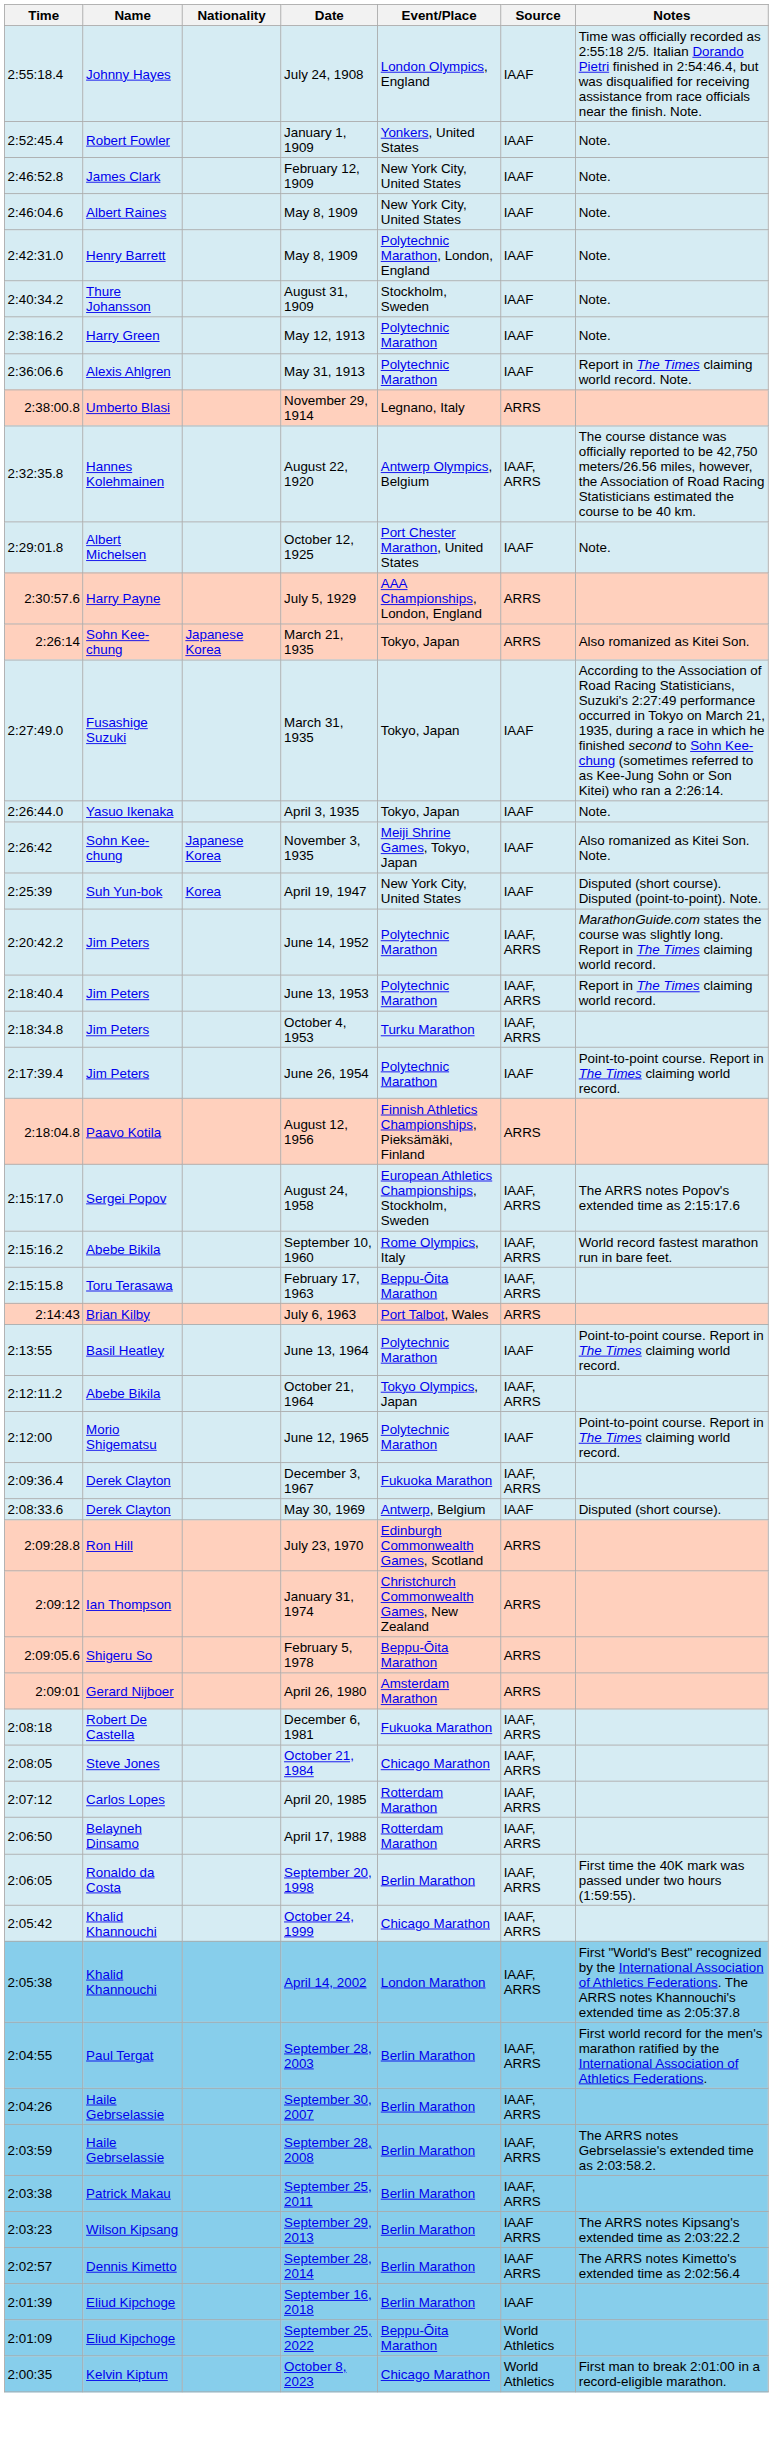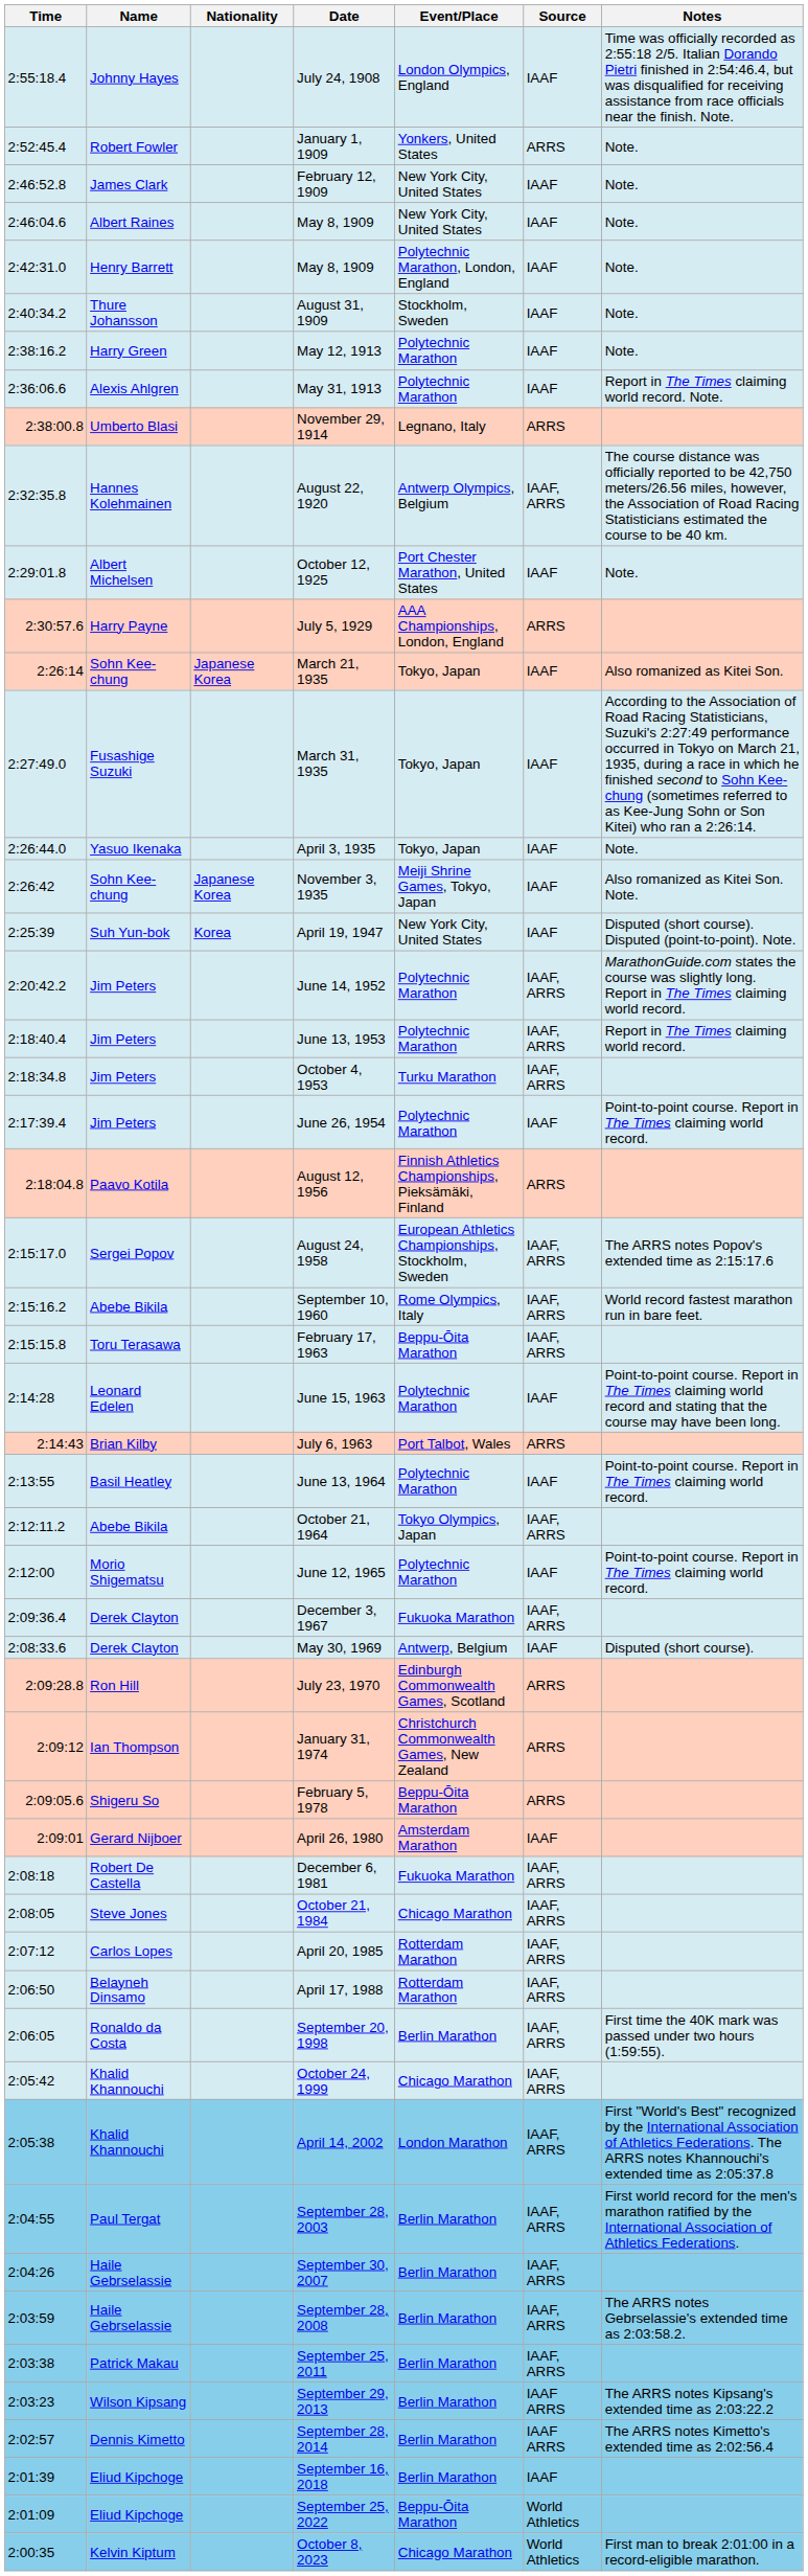 <table class="wikitable" style=" font-size: 95%;">
 <tr style="background:#dfdfdf;">
 <th style="width:120px">Time</th>
 <th style="width:140px">Name</th>
 <th style="width:160px">Nationality</th>
 <th style="width:160px">Date</th>
 <th style="width:180px">Event/Place</th>
 <th style="width:120px">Source</th>
 <th style="width:360px">Notes</th>
 </tr>
 <tr style="background:#d6ecf3;">
 <td>2:55:18.4</td>
 <td><a href='#'>Johnny Hayes</a></td>
 <td></td>
 <td>July 24, 1908</td>
 <td><a href='#'>London Olympics</a>, England</td>
 <td>IAAF</td>
 <td>Time was officially recorded as 2:55:18 2/5. Italian <a href='#'>Dorando Pietri</a> finished in 2:54:46.4, but was disqualified for receiving assistance from race officials near the finish. Note.</td>
 </tr>
 <tr style="background:#d6ecf3;">
 <td>2:52:45.4</td>
 <td><a href='#'>Robert Fowler</a></td>
 <td></td>
 <td>January 1, 1909</td>
 <td><a href='#'>Yonkers</a>, United States</td>
-<td>IAAF</td>
+<td>ARRS</td>
 <td>Note.</td>
 </tr>
 <tr style="background:#d6ecf3;">
 <td>2:46:52.8</td>
 <td><a href='#'>James Clark</a></td>
 <td></td>
 <td>February 12, 1909</td>
 <td>New York City, United States</td>
 <td>IAAF</td>
 <td>Note.</td>
 </tr>
 <tr style="background:#d6ecf3;">
 <td>2:46:04.6</td>
 <td><a href='#'>Albert Raines</a></td>
 <td></td>
 <td>May 8, 1909</td>
 <td>New York City, United States</td>
 <td>IAAF</td>
 <td>Note.</td>
 </tr>
 <tr style="background:#d6ecf3;">
 <td>2:42:31.0</td>
 <td><a href='#'>Henry Barrett</a></td>
 <td></td>
 <td>May 8, 1909</td>
 <td><a href='#'>Polytechnic Marathon</a>, London, England</td>
 <td>IAAF</td>
 <td>Note.</td>
 </tr>
 <tr style="background:#d6ecf3;">
 <td>2:40:34.2</td>
 <td><a href='#'>Thure Johansson</a></td>
 <td></td>
 <td>August 31, 1909</td>
 <td>Stockholm, Sweden</td>
 <td>IAAF</td>
 <td>Note.</td>
 </tr>
 <tr style="background:#d6ecf3;">
 <td>2:38:16.2</td>
 <td><a href='#'>Harry Green</a></td>
 <td></td>
 <td>May 12, 1913</td>
 <td><a href='#'>Polytechnic Marathon</a></td>
 <td>IAAF</td>
 <td>Note.</td>
 </tr>
 <tr style="background:#d6ecf3;">
 <td>2:36:06.6</td>
 <td><a href='#'>Alexis Ahlgren</a></td>
 <td></td>
 <td>May 31, 1913</td>
 <td><a href='#'>Polytechnic Marathon</a></td>
 <td>IAAF</td>
 <td>Report in <em><a href='#'>The Times</a></em> claiming world record. Note.</td>
 </tr>
 <tr style="background:#ffd0bd;">
 <td style="text-align:right;">2:38:00.8</td>
 <td><a href='#'>Umberto Blasi</a></td>
 <td></td>
 <td>November 29, 1914</td>
 <td>Legnano, Italy</td>
 <td>ARRS</td>
 <td></td>
 </tr>
 <tr style="background:#d6ecf3;">
 <td>2:32:35.8</td>
 <td><a href='#'>Hannes Kolehmainen</a></td>
 <td></td>
 <td>August 22, 1920</td>
 <td><a href='#'>Antwerp Olympics</a>, Belgium</td>
 <td>IAAF, ARRS</td>
 <td>The course distance was officially reported to be 42,750 meters/26.56 miles, however, the Association of Road Racing Statisticians estimated the course to be 40 km.</td>
 </tr>
 <tr style="background:#d6ecf3;">
 <td>2:29:01.8</td>
 <td><a href='#'>Albert Michelsen</a></td>
 <td></td>
 <td>October 12, 1925</td>
 <td><a href='#'>Port Chester Marathon</a>, United States</td>
 <td>IAAF</td>
 <td>Note.</td>
 </tr>
 <tr style="background:#ffd0bd;">
 <td style="text-align:right;">2:30:57.6</td>
 <td><a href='#'>Harry Payne</a></td>
 <td></td>
 <td>July 5, 1929</td>
 <td><a href='#'>AAA Championships</a>, London, England</td>
 <td>ARRS</td>
 <td></td>
 </tr>
 <tr style="background:#ffd0bd;">
 <td style="text-align:right;">2:26:14</td>
 <td><a href='#'>Sohn Kee-chung</a></td>
 <td><a href='#'>Japanese Korea</a></td>
 <td>March 21, 1935</td>
 <td>Tokyo, Japan</td>
-<td>ARRS</td>
+<td>IAAF</td>
 <td>Also romanized as Kitei Son.</td>
 </tr>
 <tr style="background:#d6ecf3;">
 <td>2:27:49.0</td>
 <td><a href='#'>Fusashige Suzuki</a></td>
 <td></td>
 <td>March 31, 1935</td>
 <td>Tokyo, Japan</td>
 <td>IAAF</td>
 <td>According to the Association of Road Racing Statisticians, Suzuki's 2:27:49 performance occurred in Tokyo on March 21, 1935, during a race in which he finished <em>second</em> to <a href='#'>Sohn Kee-chung</a> (sometimes referred to as Kee-Jung Sohn or Son Kitei) who ran a 2:26:14.</td>
 </tr>
 <tr style="background:#d6ecf3;">
 <td>2:26:44.0</td>
 <td><a href='#'>Yasuo Ikenaka</a></td>
 <td></td>
 <td>April 3, 1935</td>
 <td>Tokyo, Japan</td>
 <td>IAAF</td>
 <td>Note.</td>
 </tr>
 <tr style="background:#d6ecf3;">
 <td>2:26:42</td>
 <td><a href='#'>Sohn Kee-chung</a></td>
 <td><a href='#'>Japanese Korea</a></td>
 <td>November 3, 1935</td>
 <td><a href='#'>Meiji Shrine Games</a>, Tokyo, Japan</td>
 <td>IAAF</td>
 <td>Also romanized as Kitei Son. Note.</td>
 </tr>
 <tr style="background:#d6ecf3;">
 <td>2:25:39</td>
 <td><a href='#'>Suh Yun-bok</a></td>
 <td> <a href='#'>Korea</a></td>
 <td>April 19, 1947</td>
 <td>New York City, United States</td>
 <td>IAAF</td>
 <td>Disputed (short course). Disputed (point-to-point). Note.</td>
 </tr>
 <tr style="background:#d6ecf3;">
 <td>2:20:42.2</td>
 <td><a href='#'>Jim Peters</a></td>
 <td></td>
 <td>June 14, 1952</td>
 <td><a href='#'>Polytechnic Marathon</a></td>
 <td>IAAF, ARRS</td>
 <td><em>MarathonGuide.com</em> states the course was slightly long. Report in <em><a href='#'>The Times</a></em> claiming world record.</td>
 </tr>
 <tr style="background:#d6ecf3;">
 <td>2:18:40.4</td>
 <td><a href='#'>Jim Peters</a></td>
 <td></td>
 <td>June 13, 1953</td>
 <td><a href='#'>Polytechnic Marathon</a></td>
 <td>IAAF, ARRS</td>
 <td>Report in <em><a href='#'>The Times</a></em> claiming world record.</td>
 </tr>
 <tr style="background:#d6ecf3;">
 <td>2:18:34.8</td>
 <td><a href='#'>Jim Peters</a></td>
 <td></td>
 <td>October 4, 1953</td>
 <td><a href='#'>Turku Marathon</a></td>
 <td>IAAF, ARRS</td>
 <td></td>
 </tr>
 <tr style="background:#d6ecf3;">
 <td>2:17:39.4</td>
 <td><a href='#'>Jim Peters</a></td>
 <td></td>
 <td>June 26, 1954</td>
 <td><a href='#'>Polytechnic Marathon</a></td>
 <td>IAAF</td>
 <td>Point-to-point course. Report in <em><a href='#'>The Times</a></em> claiming world record.</td>
 </tr>
 <tr style="background:#ffd0bd;">
 <td style="text-align:right;">2:18:04.8</td>
 <td><a href='#'>Paavo Kotila</a></td>
 <td></td>
 <td>August 12, 1956</td>
 <td><a href='#'>Finnish Athletics Championships</a>, Pieksämäki, Finland</td>
 <td>ARRS</td>
 <td></td>
 </tr>
 <tr style="background:#d6ecf3;">
 <td>2:15:17.0</td>
 <td><a href='#'>Sergei Popov</a></td>
 <td></td>
 <td>August 24, 1958</td>
 <td><a href='#'>European Athletics Championships</a>, Stockholm, Sweden</td>
 <td>IAAF, ARRS</td>
 <td>The ARRS notes Popov's extended time as 2:15:17.6</td>
 </tr>
 <tr style="background:#d6ecf3;">
 <td>2:15:16.2</td>
 <td><a href='#'>Abebe Bikila</a></td>
 <td></td>
 <td>September 10, 1960</td>
 <td><a href='#'>Rome Olympics</a>, Italy</td>
 <td>IAAF, ARRS</td>
 <td>World record fastest marathon run in bare feet.</td>
 </tr>
 <tr style="background:#d6ecf3;">
 <td>2:15:15.8</td>
 <td><a href='#'>Toru Terasawa</a></td>
 <td></td>
 <td>February 17, 1963</td>
 <td><a href='#'>Beppu-Ōita Marathon</a></td>
 <td>IAAF, ARRS</td>
 <td></td>
 </tr>
+<tr style="background:#d6ecf3;">
+<td>2:14:28</td>
+<td><a href='#'>Leonard Edelen</a></td>
+<td></td>
+<td>June 15, 1963</td>
+<td><a href='#'>Polytechnic Marathon</a></td>
+<td>IAAF</td>
+<td>Point-to-point course. Report in <em><a href='#'>The Times</a></em> claiming world record and stating that the course may have been long.</td>
+</tr>
 <tr style="background:#ffd0bd;">
 <td style="text-align:right;">2:14:43</td>
 <td><a href='#'>Brian Kilby</a></td>
 <td></td>
 <td>July 6, 1963</td>
 <td><a href='#'>Port Talbot</a>, Wales </td>
 <td>ARRS</td>
 <td></td>
 </tr>
 <tr style="background:#d6ecf3;">
 <td>2:13:55</td>
 <td><a href='#'>Basil Heatley</a></td>
 <td></td>
 <td>June 13, 1964</td>
 <td><a href='#'>Polytechnic Marathon</a></td>
 <td>IAAF</td>
 <td>Point-to-point course. Report in <em><a href='#'>The Times</a></em> claiming world record.</td>
 </tr>
 <tr style="background:#d6ecf3;">
 <td>2:12:11.2</td>
 <td><a href='#'>Abebe Bikila</a></td>
 <td></td>
 <td>October 21, 1964</td>
 <td><a href='#'>Tokyo Olympics</a>, Japan</td>
 <td>IAAF, ARRS</td>
 <td></td>
 </tr>
 <tr style="background:#d6ecf3;">
 <td>2:12:00</td>
 <td><a href='#'>Morio Shigematsu</a></td>
 <td></td>
 <td>June 12, 1965</td>
 <td><a href='#'>Polytechnic Marathon</a></td>
 <td>IAAF</td>
 <td>Point-to-point course. Report in <em><a href='#'>The Times</a></em> claiming world record.</td>
 </tr>
 <tr style="background:#d6ecf3;">
 <td>2:09:36.4</td>
 <td><a href='#'>Derek Clayton</a></td>
 <td></td>
 <td>December 3, 1967</td>
 <td><a href='#'>Fukuoka Marathon</a></td>
 <td>IAAF, ARRS</td>
 <td></td>
 </tr>
 <tr style="background:#d6ecf3;">
 <td>2:08:33.6</td>
 <td><a href='#'>Derek Clayton</a></td>
 <td></td>
 <td>May 30, 1969</td>
 <td><a href='#'>Antwerp</a>, Belgium </td>
 <td>IAAF</td>
 <td>Disputed (short course).</td>
 </tr>
 <tr style="background:#ffd0bd;">
 <td style="text-align:right;">2:09:28.8</td>
 <td><a href='#'>Ron Hill</a></td>
 <td></td>
 <td>July 23, 1970</td>
 <td><a href='#'>Edinburgh Commonwealth Games</a>, Scotland</td>
 <td>ARRS</td>
 <td></td>
 </tr>
 <tr style="background:#ffd0bd;">
 <td style="text-align:right;">2:09:12</td>
 <td><a href='#'>Ian Thompson</a></td>
 <td></td>
 <td>January 31, 1974</td>
 <td><a href='#'>Christchurch Commonwealth Games</a>, New Zealand</td>
 <td>ARRS</td>
 <td></td>
 </tr>
 <tr style="background:#ffd0bd;">
 <td style="text-align:right;">2:09:05.6</td>
 <td><a href='#'>Shigeru So</a></td>
 <td></td>
 <td>February 5, 1978</td>
 <td><a href='#'>Beppu-Ōita Marathon</a></td>
 <td>ARRS</td>
 <td></td>
 </tr>
 <tr style="background:#ffd0bd;">
 <td style="text-align:right;">2:09:01</td>
 <td><a href='#'>Gerard Nijboer</a></td>
 <td></td>
 <td>April 26, 1980</td>
 <td><a href='#'>Amsterdam Marathon</a></td>
-<td>ARRS</td>
+<td>IAAF</td>
 <td></td>
 </tr>
 <tr style="background:#d6ecf3;">
 <td>2:08:18</td>
 <td><a href='#'>Robert De Castella</a></td>
 <td></td>
 <td>December 6, 1981</td>
 <td><a href='#'>Fukuoka Marathon</a></td>
 <td>IAAF, ARRS</td>
 <td></td>
 </tr>
 <tr style="background:#d6ecf3;">
 <td>2:08:05</td>
 <td><a href='#'>Steve Jones</a></td>
 <td></td>
 <td><a href='#'>October 21, 1984</a></td>
 <td><a href='#'>Chicago Marathon</a></td>
 <td>IAAF, ARRS</td>
 <td></td>
 </tr>
 <tr style="background:#d6ecf3;">
 <td>2:07:12</td>
 <td><a href='#'>Carlos Lopes</a></td>
 <td></td>
 <td>April 20, 1985</td>
 <td><a href='#'>Rotterdam Marathon</a></td>
 <td>IAAF, ARRS</td>
 <td></td>
 </tr>
 <tr style="background:#d6ecf3;">
 <td>2:06:50</td>
 <td><a href='#'>Belayneh Dinsamo</a></td>
 <td></td>
 <td>April 17, 1988</td>
 <td><a href='#'>Rotterdam Marathon</a></td>
 <td>IAAF, ARRS</td>
 <td></td>
 </tr>
 <tr style="background:#d6ecf3;">
 <td>2:06:05</td>
 <td><a href='#'>Ronaldo da Costa</a></td>
 <td></td>
 <td><a href='#'>September 20, 1998</a></td>
 <td><a href='#'>Berlin Marathon</a></td>
 <td>IAAF, ARRS</td>
 <td>First time the 40K mark was passed under two hours (1:59:55).</td>
 </tr>
 <tr style="background:#d6ecf3;">
 <td>2:05:42</td>
 <td><a href='#'>Khalid Khannouchi</a></td>
 <td></td>
 <td><a href='#'>October 24, 1999</a></td>
 <td><a href='#'>Chicago Marathon</a></td>
 <td>IAAF, ARRS</td>
 <td></td>
 </tr>
 <tr style="background:skyBlue;">
 <td>2:05:38</td>
 <td><a href='#'>Khalid Khannouchi</a></td>
 <td></td>
 <td><a href='#'>April 14, 2002</a></td>
 <td><a href='#'>London Marathon</a></td>
 <td>IAAF, ARRS</td>
 <td>First "World's Best" recognized by the <a href='#'>International Association of Athletics Federations</a>. The ARRS notes Khannouchi's extended time as 2:05:37.8</td>
 </tr>
 <tr style="background:skyBlue;">
 <td>2:04:55</td>
 <td><a href='#'>Paul Tergat</a></td>
 <td></td>
 <td><a href='#'>September 28, 2003</a></td>
 <td><a href='#'>Berlin Marathon</a></td>
 <td>IAAF, ARRS</td>
 <td>First world record for the men's marathon ratified by the <a href='#'>International Association of Athletics Federations</a>.</td>
 </tr>
 <tr style="background:skyBlue;">
 <td>2:04:26</td>
 <td><a href='#'>Haile Gebrselassie</a></td>
 <td></td>
 <td><a href='#'>September 30, 2007</a></td>
 <td><a href='#'>Berlin Marathon</a></td>
 <td>IAAF, ARRS</td>
 <td></td>
 </tr>
 <tr style="background:skyBlue;">
 <td>2:03:59</td>
 <td><a href='#'>Haile Gebrselassie</a></td>
 <td></td>
 <td><a href='#'>September 28, 2008</a></td>
 <td><a href='#'>Berlin Marathon</a></td>
 <td>IAAF, ARRS</td>
 <td>The ARRS notes Gebrselassie's extended time as 2:03:58.2. </td>
 </tr>
 <tr style="background:skyBlue;">
 <td>2:03:38</td>
 <td><a href='#'>Patrick Makau</a></td>
 <td></td>
 <td><a href='#'>September 25, 2011</a></td>
 <td><a href='#'>Berlin Marathon</a></td>
 <td>IAAF, ARRS</td>
 <td></td>
 </tr>
 <tr style="background:skyBlue;">
 <td>2:03:23</td>
 <td><a href='#'>Wilson Kipsang</a></td>
 <td></td>
 <td><a href='#'>September 29, 2013</a></td>
 <td><a href='#'>Berlin Marathon</a></td>
 <td>IAAF ARRS</td>
 <td>The ARRS notes Kipsang's extended time as 2:03:22.2</td>
 </tr>
 <tr style="background:skyBlue;">
 <td>2:02:57</td>
 <td><a href='#'>Dennis Kimetto</a></td>
 <td></td>
 <td><a href='#'>September 28, 2014</a></td>
 <td><a href='#'>Berlin Marathon</a></td>
 <td>IAAF ARRS</td>
 <td>The ARRS notes Kimetto's extended time as 2:02:56.4</td>
 </tr>
 <tr style="background:skyBlue;">
 <td>2:01:39</td>
 <td><a href='#'>Eliud Kipchoge</a></td>
 <td></td>
 <td><a href='#'>September 16, 2018</a></td>
 <td><a href='#'>Berlin Marathon</a></td>
 <td>IAAF</td>
 <td></td>
 </tr>
 <tr style="background:skyBlue;">
 <td>2:01:09</td>
 <td><a href='#'>Eliud Kipchoge</a></td>
 <td></td>
 <td><a href='#'>September 25, 2022</a></td>
 <td><a href='#'>Beppu-Ōita Marathon</a></td>
 <td>World Athletics</td>
 <td></td>
 </tr>
 <tr style="background:skyBlue;">
 <td>2:00:35</td>
 <td><a href='#'>Kelvin Kiptum</a></td>
 <td></td>
 <td><a href='#'>October 8, 2023</a></td>
 <td><a href='#'>Chicago Marathon</a></td>
 <td>World Athletics</td>
 <td>First man to break 2:01:00 in a record-eligible marathon.</td>
 </tr>
 </table>
